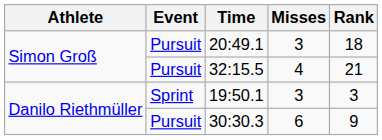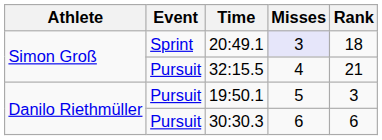 <table class="wikitable" style="font-size:90%">
 <tr>
 <th>Athlete</th>
 <th>Event</th>
 <th>Time</th>
 <th>Misses</th>
 <th>Rank</th>
 </tr>
 <tr align=center>
 <td align=left rowspan=2><a href='#'>Simon Groß</a></td>
-<td align=left><a href='#'>Pursuit</a></td>
+<td align=left><a href='#'>Sprint</a></td>
 <td>20:49.1</td>
-<td>3</td>
+<td style="background: lavender;">3</td>
 <td>18</td>
 </tr>
 <tr align=center>
 <td align=left><a href='#'>Pursuit</a></td>
 <td>32:15.5</td>
 <td>4</td>
 <td>21</td>
 </tr>
 <tr align=center>
 <td align=left rowspan=2><a href='#'>Danilo Riethmüller</a></td>
-<td align=left><a href='#'>Sprint</a></td>
+<td align=left><a href='#'>Pursuit</a></td>
 <td>19:50.1</td>
-<td>3</td>
+<td>5</td>
 <td>3</td>
 </tr>
 <tr align=center>
 <td align=left><a href='#'>Pursuit</a></td>
 <td>30:30.3</td>
 <td>6</td>
-<td>9</td>
+<td>6</td>
 </tr>
 </table>
